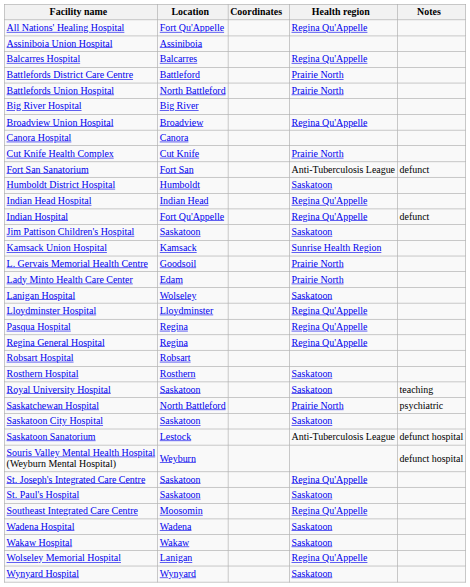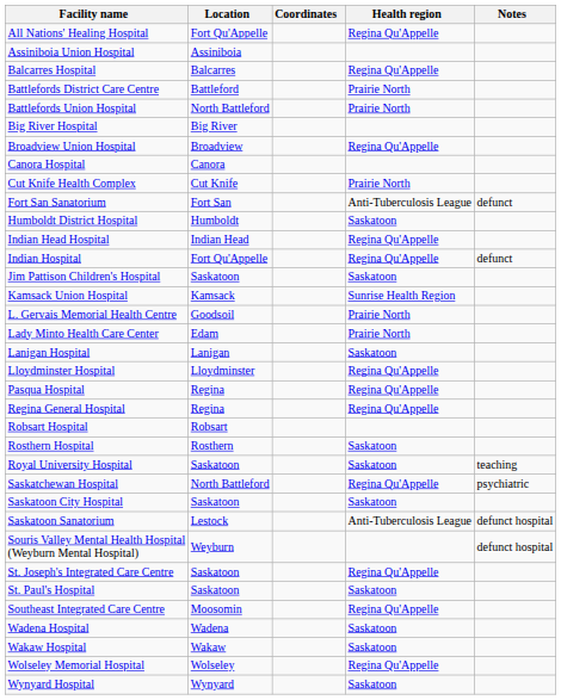 <table class="wikitable sortable" style="width:auto;">
 <tr>
 <th width="*"><strong>Facility name</strong>  </th>
 <th width="*"><strong>Location</strong>  </th>
 <th width="*"><strong>Coordinates</strong>  </th>
 <th width="*"><strong>Health region</strong>  </th>
 <th width="*"><strong>Notes</strong>  </th>
 </tr>
 <tr>
 <td><a href='#'>All Nations' Healing Hospital</a></td>
 <td><a href='#'>Fort Qu'Appelle</a></td>
 <td></td>
 <td><a href='#'>Regina Qu'Appelle</a></td>
 <td></td>
 </tr>
 <tr>
 <td><a href='#'>Assiniboia Union Hospital</a></td>
 <td><a href='#'>Assiniboia</a></td>
 <td></td>
 <td></td>
 <td></td>
 </tr>
 <tr>
 <td><a href='#'>Balcarres Hospital</a></td>
 <td><a href='#'>Balcarres</a></td>
 <td></td>
 <td><a href='#'>Regina Qu'Appelle</a></td>
 <td></td>
 </tr>
 <tr>
 <td><a href='#'>Battlefords District Care Centre</a></td>
 <td><a href='#'> Battleford</a></td>
 <td></td>
 <td><a href='#'>Prairie North</a></td>
 <td></td>
 </tr>
 <tr>
 <td><a href='#'>Battlefords Union Hospital</a></td>
 <td><a href='#'> North Battleford</a></td>
 <td></td>
 <td><a href='#'>Prairie North</a></td>
 <td></td>
 </tr>
 <tr>
 <td><a href='#'>Big River Hospital</a></td>
 <td><a href='#'>Big River</a></td>
 <td></td>
 <td></td>
 <td></td>
 </tr>
 <tr>
 <td><a href='#'>Broadview Union Hospital</a></td>
 <td><a href='#'>Broadview</a></td>
 <td></td>
 <td><a href='#'>Regina Qu'Appelle</a></td>
 <td></td>
 </tr>
 <tr>
 <td><a href='#'>Canora Hospital</a></td>
 <td><a href='#'>Canora</a></td>
 <td></td>
 <td></td>
 <td></td>
 </tr>
 <tr>
 <td><a href='#'>Cut Knife Health Complex</a></td>
 <td><a href='#'> Cut Knife</a></td>
 <td></td>
 <td><a href='#'>Prairie North</a></td>
 <td></td>
 </tr>
 <tr>
 <td><a href='#'>Fort San Sanatorium</a></td>
 <td><a href='#'>Fort San</a></td>
 <td></td>
 <td>Anti-Tuberculosis League</td>
 <td>defunct</td>
 </tr>
 <tr>
 <td><a href='#'>Humboldt District Hospital</a></td>
 <td><a href='#'>Humboldt</a></td>
 <td></td>
 <td><a href='#'>Saskatoon</a></td>
 <td></td>
 </tr>
 <tr>
 <td><a href='#'>Indian Head Hospital</a></td>
 <td><a href='#'>Indian Head</a></td>
 <td></td>
 <td><a href='#'>Regina Qu'Appelle</a></td>
 <td></td>
 </tr>
 <tr>
 <td><a href='#'>Indian Hospital</a></td>
 <td><a href='#'>Fort Qu'Appelle</a></td>
 <td></td>
 <td><a href='#'>Regina Qu'Appelle</a></td>
 <td>defunct</td>
 </tr>
 <tr>
 <td><a href='#'>Jim Pattison Children's Hospital</a></td>
 <td><a href='#'>Saskatoon</a></td>
 <td></td>
 <td><a href='#'>Saskatoon</a></td>
 <td></td>
 </tr>
 <tr>
 <td><a href='#'>Kamsack Union Hospital</a></td>
 <td><a href='#'>Kamsack</a></td>
 <td></td>
 <td><a href='#'>Sunrise Health Region</a></td>
 <td></td>
 </tr>
 <tr>
 <td><a href='#'>L. Gervais Memorial Health Centre</a></td>
 <td><a href='#'>Goodsoil</a></td>
 <td></td>
 <td><a href='#'>Prairie North</a></td>
 <td></td>
 </tr>
 <tr>
 <td><a href='#'>Lady Minto Health Care Center</a></td>
 <td><a href='#'>Edam</a></td>
 <td></td>
 <td><a href='#'>Prairie North</a></td>
 <td></td>
 </tr>
 <tr>
 <td><a href='#'>Lanigan Hospital</a></td>
-<td><a href='#'>Wolseley</a></td>
+<td><a href='#'>Lanigan</a></td>
 <td></td>
 <td><a href='#'>Saskatoon</a></td>
 <td></td>
 </tr>
 <tr>
 <td><a href='#'>Lloydminster Hospital</a></td>
 <td><a href='#'>Lloydminster</a></td>
 <td></td>
 <td><a href='#'>Regina Qu'Appelle</a></td>
 <td></td>
 </tr>
 <tr>
 <td><a href='#'>Pasqua Hospital</a></td>
 <td><a href='#'>Regina</a></td>
 <td></td>
 <td><a href='#'>Regina Qu'Appelle</a></td>
 <td></td>
 </tr>
 <tr>
 <td><a href='#'>Regina General Hospital</a></td>
 <td><a href='#'>Regina</a></td>
 <td></td>
 <td><a href='#'>Regina Qu'Appelle</a></td>
 <td></td>
 </tr>
 <tr>
 <td><a href='#'>Robsart Hospital</a></td>
 <td><a href='#'>Robsart</a></td>
 <td></td>
 <td></td>
 <td></td>
 </tr>
 <tr>
 <td><a href='#'>Rosthern Hospital</a></td>
 <td><a href='#'>Rosthern</a></td>
 <td></td>
 <td><a href='#'>Saskatoon</a></td>
 <td></td>
 </tr>
 <tr>
 <td><a href='#'>Royal University Hospital</a></td>
 <td><a href='#'>Saskatoon</a></td>
 <td></td>
 <td><a href='#'>Saskatoon</a></td>
 <td>teaching</td>
 </tr>
 <tr>
 <td><a href='#'>Saskatchewan Hospital</a></td>
 <td><a href='#'>North Battleford</a></td>
 <td></td>
-<td><a href='#'>Prairie North</a></td>
+<td><a href='#'>Regina Qu'Appelle</a></td>
 <td>psychiatric</td>
 </tr>
 <tr>
 <td><a href='#'>Saskatoon City Hospital</a></td>
 <td><a href='#'>Saskatoon</a></td>
 <td></td>
 <td><a href='#'>Saskatoon</a></td>
 <td></td>
 </tr>
 <tr>
 <td><a href='#'>Saskatoon Sanatorium</a></td>
 <td><a href='#'>Lestock</a></td>
 <td></td>
 <td>Anti-Tuberculosis League</td>
 <td>defunct hospital</td>
 </tr>
 <tr>
 <td><a href='#'>Souris Valley Mental Health Hospital</a> <br> (Weyburn Mental Hospital)</td>
 <td><a href='#'>Weyburn</a></td>
 <td></td>
 <td></td>
 <td>defunct hospital</td>
 </tr>
 <tr>
 <td><a href='#'>St. Joseph's Integrated Care Centre</a></td>
 <td><a href='#'>Saskatoon</a></td>
 <td></td>
 <td><a href='#'>Regina Qu'Appelle</a></td>
 <td></td>
 </tr>
 <tr>
 <td><a href='#'>St. Paul's Hospital</a></td>
 <td><a href='#'>Saskatoon</a></td>
 <td></td>
 <td><a href='#'>Saskatoon</a></td>
 <td></td>
 </tr>
 <tr>
 <td><a href='#'>Southeast Integrated Care Centre</a></td>
 <td><a href='#'>Moosomin</a></td>
 <td></td>
 <td><a href='#'>Regina Qu'Appelle</a></td>
 <td></td>
 </tr>
 <tr>
 <td><a href='#'>Wadena Hospital</a></td>
 <td><a href='#'>Wadena</a></td>
 <td></td>
 <td><a href='#'>Saskatoon</a></td>
 <td></td>
 </tr>
 <tr>
 <td><a href='#'>Wakaw Hospital</a></td>
 <td><a href='#'>Wakaw</a></td>
 <td></td>
 <td><a href='#'>Saskatoon</a></td>
 <td></td>
 </tr>
 <tr>
 <td><a href='#'>Wolseley Memorial Hospital</a></td>
-<td><a href='#'>Lanigan</a></td>
+<td><a href='#'>Wolseley</a></td>
 <td></td>
 <td><a href='#'>Regina Qu'Appelle</a></td>
 <td></td>
 </tr>
 <tr>
 <td><a href='#'>Wynyard Hospital</a></td>
 <td><a href='#'>Wynyard</a></td>
 <td></td>
 <td><a href='#'>Saskatoon</a></td>
 <td></td>
 </tr>
 </table>
